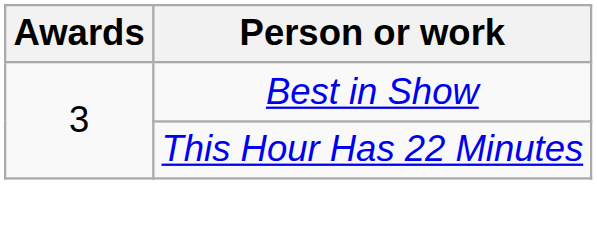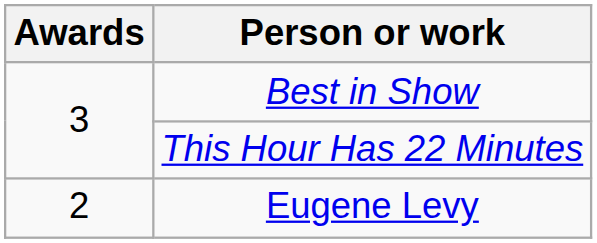 <table class="wikitable sortable" style="text-align:center;" background: #f6e39c;>
 <tr>
 <th scope="col" style="width:55px;">Awards</th>
 <th scope="col" style="text-align:center;">Person or work</th>
 </tr>
 <tr>
 <td rowspan=2 style="text-align:center">3</td>
 <td><em><a href='#'>Best in Show</a></em></td>
 </tr>
 <tr>
 <td><em><a href='#'>This Hour Has 22 Minutes</a></em></td>
 </tr>
+<tr>
+<td style="text-align:center">2</td>
+<td><a href='#'>Eugene Levy</a></td>
+</tr>
 </table>
